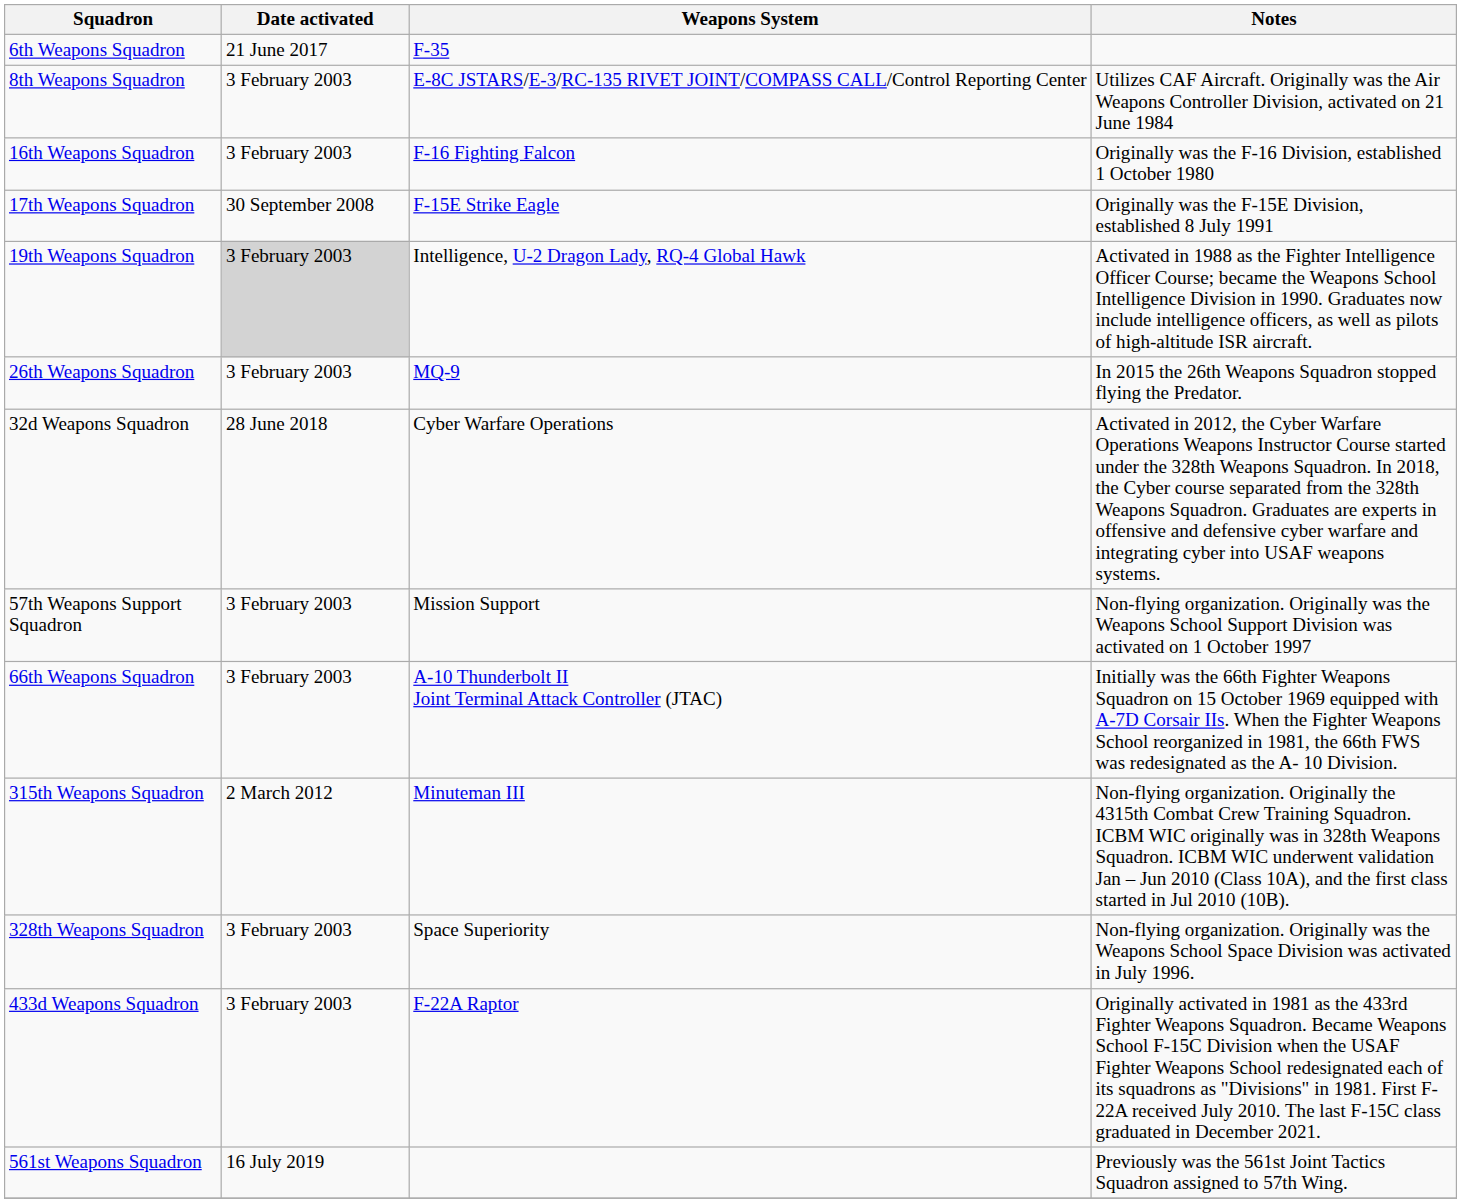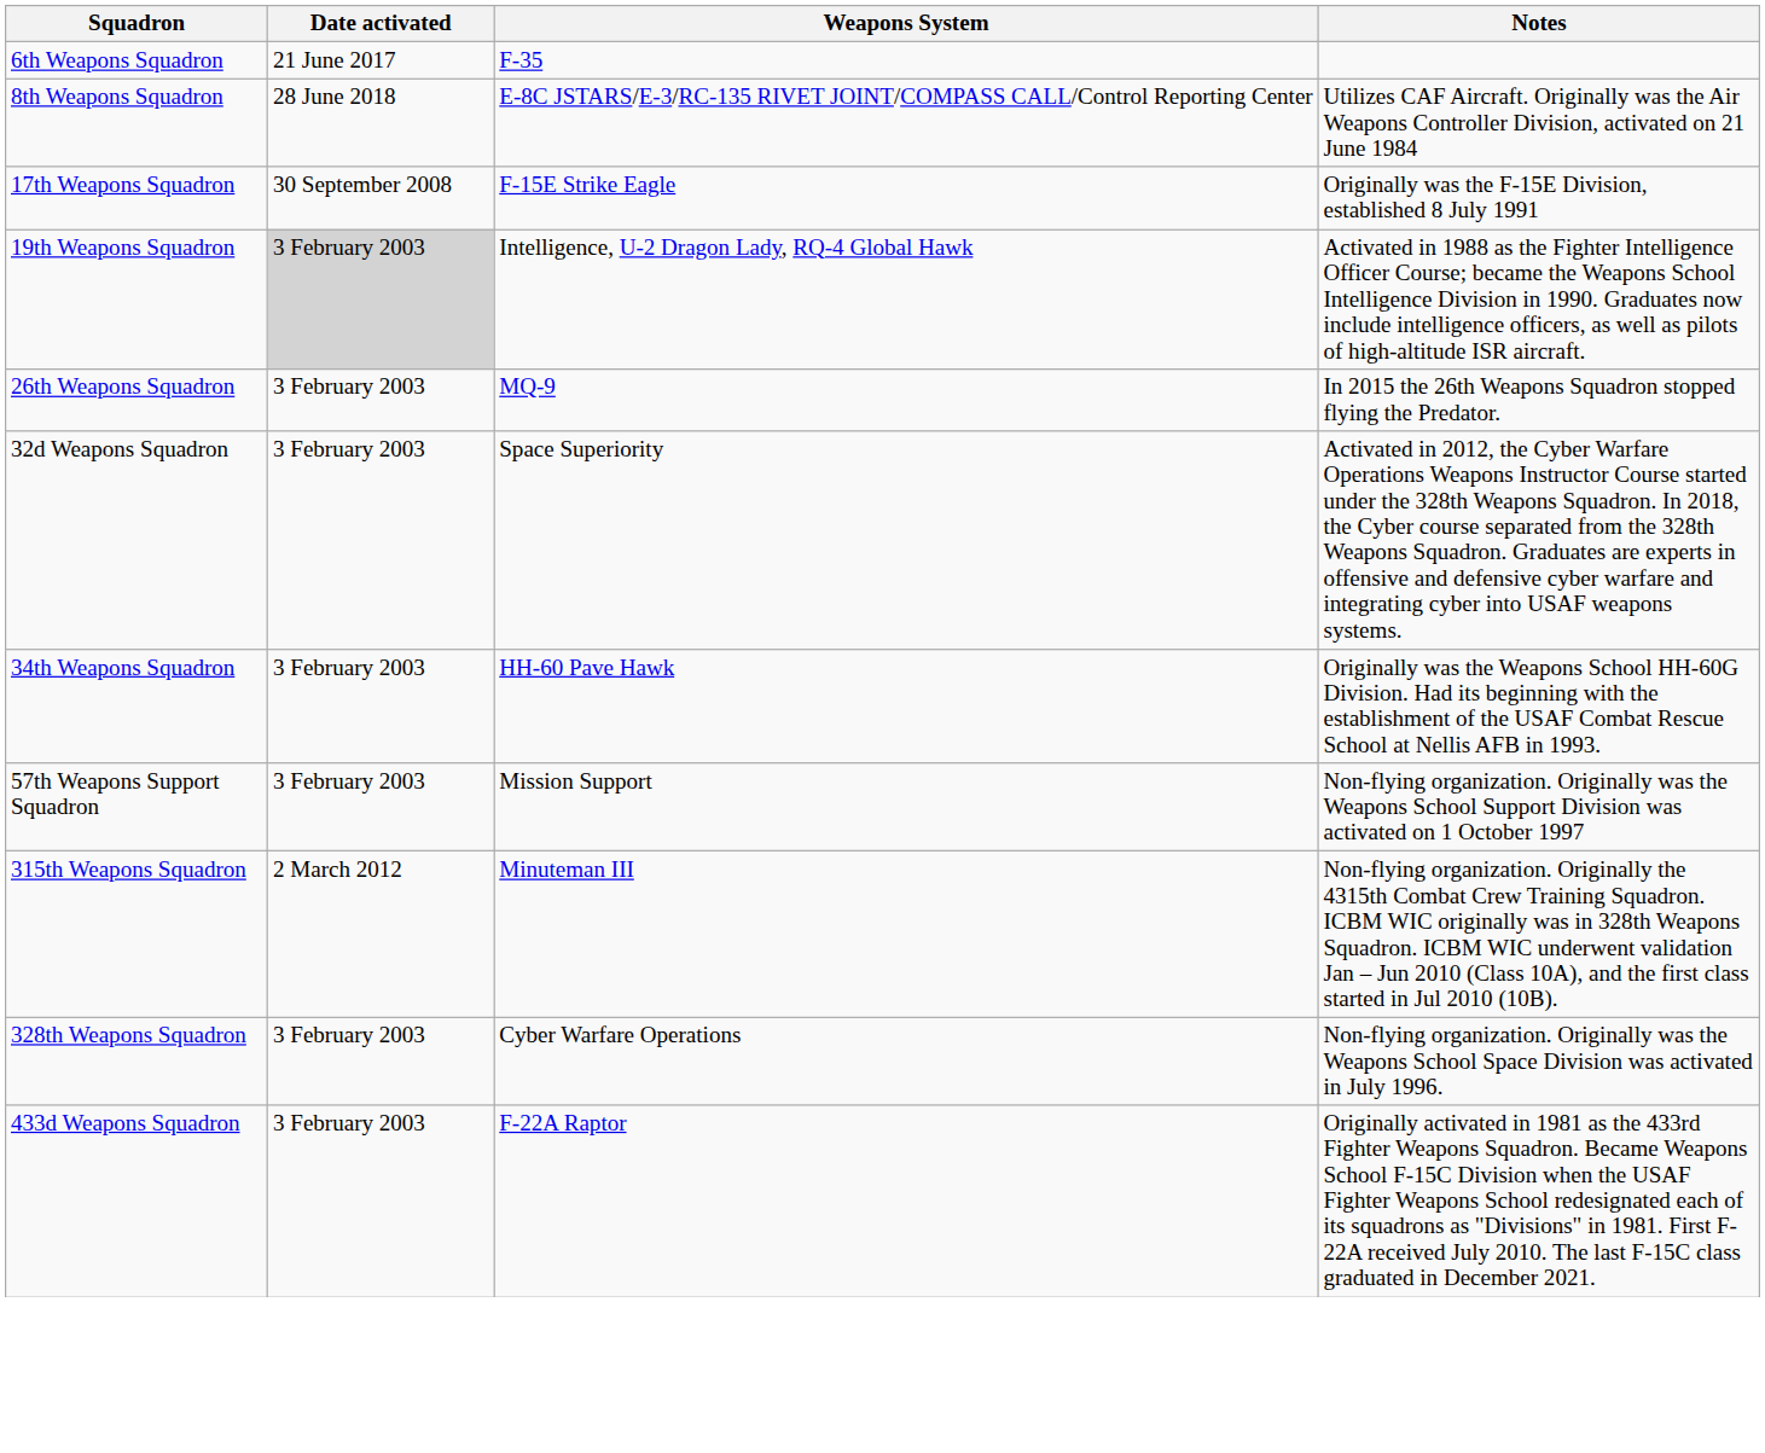 <table class="wikitable">
 <tr>
 <th scope="col" width="175">Squadron</th>
 <th scope="col" width="150">Date activated</th>
 <th>Weapons System</th>
 <th scope="col" width="300">Notes</th>
 </tr>
 <tr valign="top">
 <td><a href='#'>6th Weapons Squadron</a></td>
 <td>21 June 2017</td>
 <td><a href='#'>F-35</a></td>
 <td></td>
 </tr>
 <tr valign="top">
 <td><a href='#'>8th Weapons Squadron</a></td>
-<td>3 February 2003</td>
+<td>28 June 2018</td>
 <td><a href='#'>E-8C JSTARS</a>/<a href='#'>E-3</a>/<a href='#'>RC-135 RIVET JOINT</a>/<a href='#'>COMPASS CALL</a>/Control Reporting Center</td>
 <td>Utilizes CAF Aircraft.  Originally was the Air Weapons Controller Division, activated on 21 June 1984</td>
-</tr>
-<tr valign="top">
-<td><a href='#'>16th Weapons Squadron</a></td>
-<td>3 February 2003</td>
-<td><a href='#'>F-16 Fighting Falcon</a></td>
-<td>Originally was the F-16 Division, established 1 October 1980</td>
 </tr>
 <tr valign="top">
 <td><a href='#'>17th Weapons Squadron</a></td>
 <td>30 September 2008</td>
 <td><a href='#'>F-15E Strike Eagle</a></td>
 <td>Originally was the F-15E Division, established 8 July 1991</td>
 </tr>
 <tr valign="top">
 <td><a href='#'>19th Weapons Squadron</a></td>
 <td style="background: lightgrey;">3 February 2003</td>
 <td>Intelligence, <a href='#'>U-2 Dragon Lady</a>, <a href='#'>RQ-4 Global Hawk</a></td>
 <td>Activated in 1988 as the Fighter Intelligence Officer Course; became the Weapons School Intelligence Division in 1990.  Graduates now include intelligence officers, as well as pilots of high-altitude ISR aircraft.</td>
 </tr>
 <tr valign="top">
 <td><a href='#'>26th Weapons Squadron</a></td>
 <td>3 February 2003</td>
 <td><a href='#'>MQ-9</a></td>
 <td>In 2015 the 26th Weapons Squadron stopped flying the Predator.</td>
 </tr>
 <tr valign="top">
 <td>32d Weapons Squadron</td>
-<td>28 June 2018</td>
-<td>Cyber Warfare Operations</td>
+<td>3 February 2003</td>
+<td>Space Superiority</td>
 <td>Activated in 2012, the Cyber Warfare Operations Weapons Instructor Course started under the 328th Weapons Squadron. In 2018, the Cyber course separated from the 328th Weapons Squadron.  Graduates are experts in offensive and defensive cyber warfare and integrating cyber into USAF weapons systems.</td>
+</tr>
+<tr valign="top">
+<td><a href='#'>34th Weapons Squadron</a></td>
+<td>3 February 2003</td>
+<td><a href='#'>HH-60 Pave Hawk</a></td>
+<td>Originally was the Weapons School HH-60G Division.  Had its beginning with the establishment of the USAF Combat Rescue School at Nellis AFB in 1993.</td>
 </tr>
 <tr valign="top">
 <td>57th Weapons Support Squadron</td>
 <td>3 February 2003</td>
 <td>Mission Support</td>
 <td>Non-flying organization.  Originally was the Weapons School Support Division was activated on 1 October 1997</td>
-</tr>
-<tr valign="top">
-<td><a href='#'>66th Weapons Squadron</a></td>
-<td>3 February 2003</td>
-<td><a href='#'>A-10 Thunderbolt II</a><br><a href='#'>Joint Terminal Attack Controller</a> (JTAC)</td>
-<td>Initially was the 66th Fighter Weapons Squadron on 15 October 1969 equipped with <a href='#'>A-7D Corsair IIs</a>.  When the Fighter Weapons School reorganized in 1981, the 66th FWS was redesignated as the A- 10 Division.</td>
 </tr>
 <tr valign="top">
 <td><a href='#'>315th Weapons Squadron</a></td>
 <td>2 March 2012</td>
 <td><a href='#'>Minuteman III</a></td>
 <td>Non-flying organization.  Originally the 4315th Combat Crew Training Squadron.  ICBM WIC originally was in 328th Weapons Squadron.  ICBM WIC underwent validation Jan – Jun 2010 (Class 10A), and the first class started in Jul 2010 (10B).</td>
 </tr>
 <tr valign="top">
 <td><a href='#'>328th Weapons Squadron</a></td>
 <td>3 February 2003</td>
-<td>Space Superiority</td>
+<td>Cyber Warfare Operations</td>
 <td>Non-flying organization.  Originally was the Weapons School Space Division was activated in July 1996.</td>
 </tr>
 <tr valign="top">
 <td><a href='#'>433d Weapons Squadron</a></td>
 <td>3 February 2003</td>
 <td><a href='#'>F-22A Raptor</a></td>
 <td>Originally activated in 1981 as the 433rd Fighter Weapons Squadron.  Became Weapons School F-15C Division when the USAF Fighter Weapons School redesignated each of its squadrons as "Divisions" in 1981. First F-22A received July 2010.  The last F-15C class graduated in December 2021.</td>
 </tr>
-<tr valign="top">
-<td><a href='#'>561st Weapons Squadron</a></td>
-<td>16 July 2019</td>
-<td></td>
-<td>Previously was the 561st Joint Tactics Squadron assigned to 57th Wing.</td>
-</tr>
 <tr>
 </tr>
 <tr>
 </tr>
 </table>
